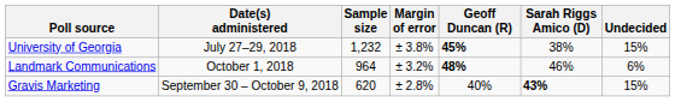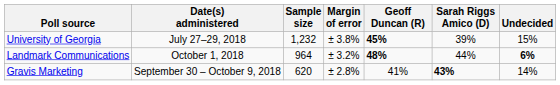 <table class="wikitable">
 <tr valign=bottom>
 <th>Poll source</th>
 <th>Date(s)<br>administered</th>
 <th>Sample<br>size</th>
 <th>Margin<br>of error</th>
 <th style="width:100px;">Geoff<br>Duncan (R)</th>
 <th style="width:100px;">Sarah Riggs<br>Amico (D)</th>
 <th>Undecided</th>
 </tr>
 <tr>
 <td><a href='#'>University of Georgia</a></td>
 <td align=center>July 27–29, 2018</td>
 <td align=center>1,232</td>
 <td align=center>± 3.8%</td>
 <td><strong>45%</strong></td>
-<td align=center>38%</td>
+<td align=center>39%</td>
 <td align=center>15%</td>
 </tr>
 <tr>
 <td><a href='#'>Landmark Communications</a></td>
 <td align=center>October 1, 2018</td>
 <td align=center>964</td>
 <td align=center>± 3.2%</td>
 <td><strong>48%</strong></td>
-<td align=center>46%</td>
-<td align=center>6%</td>
+<td align=center>44%</td>
+<td align=center><strong>6%</strong></td>
 </tr>
 <tr>
 <td><a href='#'>Gravis Marketing</a></td>
 <td align=center>September 30 – October 9, 2018</td>
 <td align=center>620</td>
 <td align=center>± 2.8%</td>
-<td align=center>40%</td>
+<td align=center>41%</td>
 <td><strong>43%</strong></td>
-<td align=center>15%</td>
+<td align=center>14%</td>
 </tr>
 </table>
